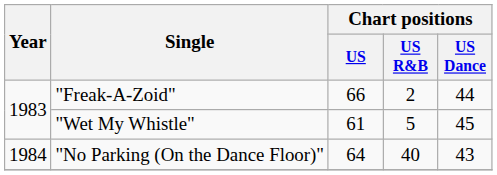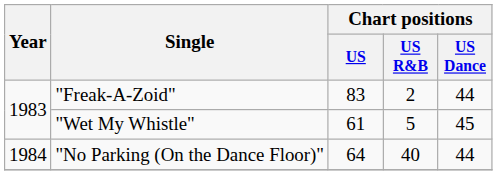 <table class="wikitable" style="text-align:center;">
 <tr>
 <th rowspan="2">Year</th>
 <th rowspan="2">Single</th>
 <th colspan="3">Chart positions</th>
 </tr>
 <tr style="font-size:smaller;">
 <th width="40"><a href='#'>US</a></th>
 <th width="40"><a href='#'>US<br>R&B</a></th>
 <th width="40"><a href='#'>US<br>Dance</a></th>
 </tr>
 <tr>
 <td rowspan="2">1983</td>
 <td align="left">"Freak-A-Zoid"</td>
-<td>66</td>
+<td>83</td>
 <td>2</td>
 <td>44</td>
 </tr>
 <tr>
 <td align="left">"Wet My Whistle"</td>
 <td>61</td>
 <td>5</td>
 <td>45</td>
 </tr>
 <tr>
 <td rowspan="1">1984</td>
 <td align="left">"No Parking (On the Dance Floor)"</td>
 <td>64</td>
 <td>40</td>
-<td>43</td>
+<td>44</td>
 </tr>
 <tr>
 </tr>
 </table>
